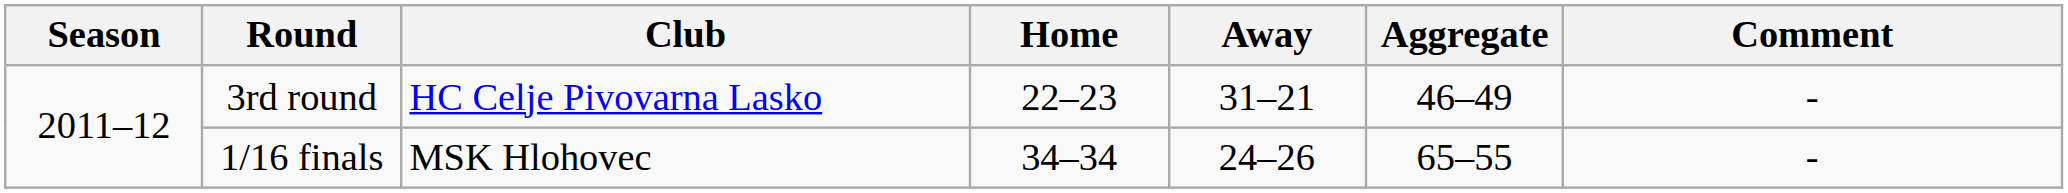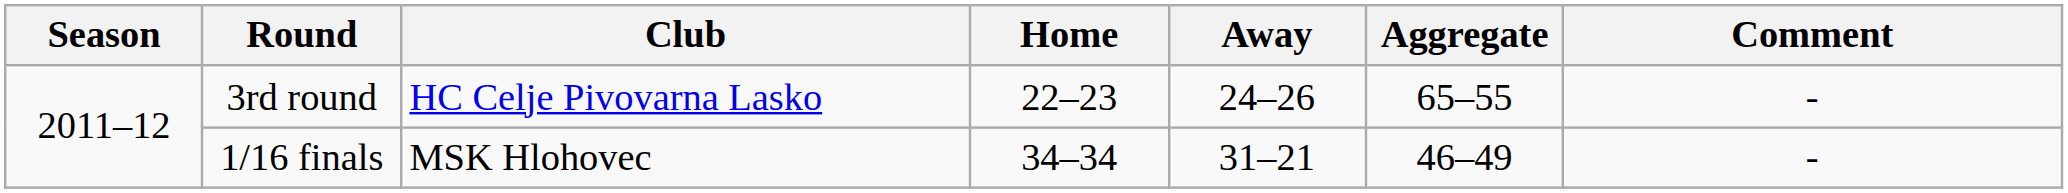 <table class="wikitable" style="text-align:center;">
 <tr>
 <th width=75px>Season</th>
 <th width=75px>Round</th>
 <th width=230px>Club</th>
 <th width=75px>Home</th>
 <th width=75px>Away</th>
 <th width=75px>Aggregate</th>
 <th width=200px>Comment</th>
 </tr>
 <tr>
 <td rowspan="2">2011–12</td>
 <td>3rd round</td>
 <td align=left> <a href='#'>HC Celje Pivovarna Lasko</a></td>
 <td>22–23</td>
-<td>31–21</td>
-<td>46–49</td>
+<td>24–26</td>
+<td>65–55</td>
 <td>-</td>
 </tr>
 <tr>
 <td>1/16 finals</td>
 <td align=left> MSK Hlohovec</td>
 <td>34–34</td>
-<td>24–26</td>
-<td>65–55</td>
+<td>31–21</td>
+<td>46–49</td>
 <td>-</td>
 </tr>
 </table>
